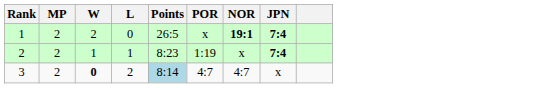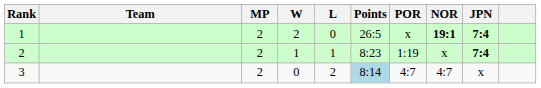 <table class="wikitable" style="text-align:center">
 <tr>
 <th>Rank</th>
+<th style="width:16em">Team</th>
 <th style="width:2.5em">MP</th>
 <th style="width:2.5em">W</th>
 <th style="width:2.5em">L</th>
 <th>Points</th>
 <th style="width:2.5em">POR</th>
 <th style="width:2.5em">NOR</th>
 <th style="width:2.5em">JPN</th>
 <th style="width:2.5em"></th>
 </tr>
 <tr style="background:#cfc;">
 <td>1</td>
+<td style="text-align:left"></td>
 <td>2</td>
 <td>2</td>
 <td>0</td>
 <td>26:5</td>
 <td>x</td>
 <td><strong>19:1</strong></td>
 <td><strong>7:4</strong></td>
 <td></td>
 </tr>
 <tr style="background:#cfc;">
 <td>2</td>
+<td style="text-align:left"></td>
 <td>2</td>
 <td>1</td>
 <td>1</td>
 <td>8:23</td>
 <td>1:19</td>
 <td>x</td>
 <td><strong>7:4</strong></td>
 <td></td>
 </tr>
 <tr>
 <td>3</td>
+<td style="text-align:left"></td>
 <td>2</td>
-<td><strong>0</strong></td>
+<td>0</td>
 <td>2</td>
 <td style="background: lightblue;">8:14</td>
 <td>4:7</td>
 <td>4:7</td>
 <td>x</td>
 <td></td>
 </tr>
 </table>
